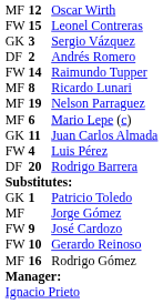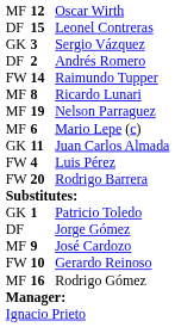 <table style="font-size:90%; margin:0.2em auto;" cellspacing="0" cellpadding="0">
 <tr>
 <th width="25"></th>
 <th width="25"></th>
 </tr>
 <tr>
 <td>MF</td>
 <td><strong>12</strong></td>
 <td> <a href='#'>Oscar Wirth</a></td>
 </tr>
 <tr>
-<td>FW</td>
+<td>DF</td>
 <td><strong>15</strong></td>
 <td> <a href='#'>Leonel Contreras</a></td>
 <td></td>
 <td></td>
 </tr>
 <tr>
 <td>GK</td>
 <td><strong>3</strong></td>
 <td> <a href='#'>Sergio Vázquez</a></td>
 </tr>
 <tr>
 <td>DF</td>
 <td><strong>2</strong></td>
 <td> <a href='#'>Andrés Romero</a></td>
 </tr>
 <tr>
 <td>FW</td>
 <td><strong>14</strong></td>
 <td> <a href='#'>Raimundo Tupper</a></td>
 <td></td>
 <td></td>
 </tr>
 <tr>
 <td>MF</td>
 <td><strong>8</strong></td>
 <td> <a href='#'>Ricardo Lunari</a></td>
 </tr>
 <tr>
 <td>MF</td>
 <td><strong>19</strong></td>
 <td> <a href='#'>Nelson Parraguez</a></td>
 </tr>
 <tr>
 <td>MF</td>
 <td><strong>6</strong></td>
 <td> <a href='#'>Mario Lepe</a> (<a href='#'>c</a>)</td>
 </tr>
 <tr>
 <td>GK</td>
 <td><strong>11</strong></td>
 <td> <a href='#'>Juan Carlos Almada</a></td>
 </tr>
 <tr>
 <td>FW</td>
 <td><strong>4</strong></td>
 <td> <a href='#'>Luis Pérez</a></td>
 </tr>
 <tr>
-<td>DF</td>
+<td>FW</td>
 <td><strong>20</strong></td>
 <td> <a href='#'>Rodrigo Barrera</a></td>
 </tr>
 <tr>
 <td colspan=3><strong>Substitutes:</strong></td>
 </tr>
 <tr>
 <td>GK</td>
 <td><strong>1</strong></td>
 <td> <a href='#'>Patricio Toledo</a></td>
 </tr>
 <tr>
-<td>MF</td>
+<td>DF</td>
 <td></td>
 <td> <a href='#'>Jorge Gómez</a></td>
 </tr>
 <tr>
-<td>FW</td>
+<td>MF</td>
 <td><strong>9</strong></td>
 <td> <a href='#'>José Cardozo</a></td>
 <td></td>
 <td></td>
 </tr>
 <tr>
 <td>FW</td>
 <td><strong>10</strong></td>
 <td> <a href='#'>Gerardo Reinoso</a></td>
 <td></td>
 <td></td>
 </tr>
 <tr>
 <td>MF</td>
 <td><strong>16</strong></td>
 <td> Rodrigo Gómez</td>
 </tr>
 <tr>
 <td colspan=3><strong>Manager:</strong></td>
 </tr>
 <tr>
 <td colspan=4> <a href='#'>Ignacio Prieto</a></td>
 </tr>
 </table>
